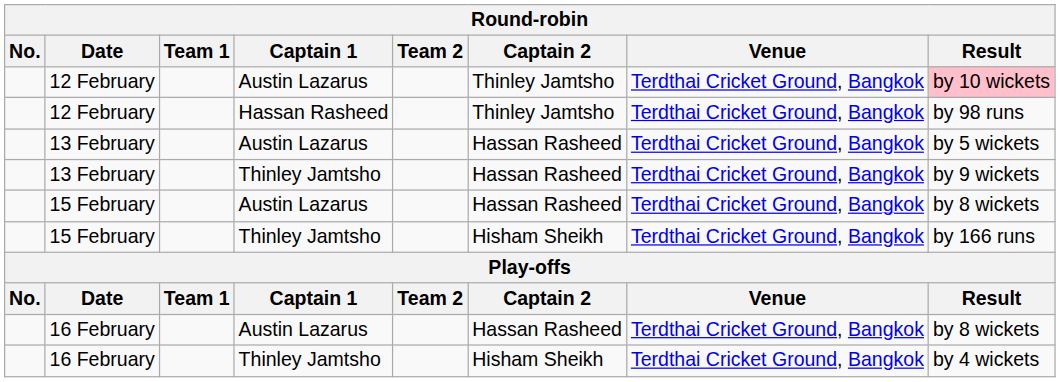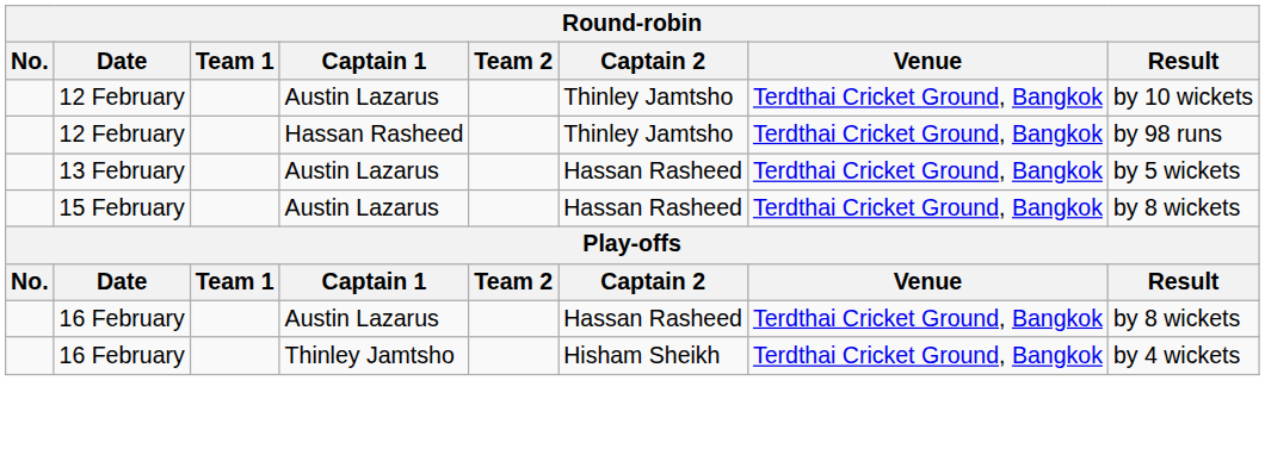 <table class="wikitable">
 <tr>
 <th colspan="8">Round-robin</th>
 </tr>
 <tr>
 <th>No.</th>
 <th>Date</th>
 <th>Team 1</th>
 <th>Captain 1</th>
 <th>Team 2</th>
 <th>Captain 2</th>
 <th>Venue</th>
 <th>Result</th>
 </tr>
 <tr>
 <td></td>
 <td>12 February</td>
 <td></td>
 <td>Austin Lazarus</td>
 <td></td>
 <td>Thinley Jamtsho</td>
 <td><a href='#'>Terdthai Cricket Ground</a>, <a href='#'>Bangkok</a></td>
-<td style="background: pink;"> by 10 wickets</td>
+<td> by 10 wickets</td>
 </tr>
 <tr>
 <td></td>
 <td>12 February</td>
 <td></td>
 <td>Hassan Rasheed</td>
 <td></td>
 <td>Thinley Jamtsho</td>
 <td><a href='#'>Terdthai Cricket Ground</a>, <a href='#'>Bangkok</a></td>
 <td> by 98 runs</td>
 </tr>
 <tr>
 <td></td>
 <td>13 February</td>
 <td></td>
 <td>Austin Lazarus</td>
 <td></td>
 <td>Hassan Rasheed</td>
 <td><a href='#'>Terdthai Cricket Ground</a>, <a href='#'>Bangkok</a></td>
 <td> by 5 wickets</td>
 </tr>
 <tr>
 <td></td>
-<td>13 February</td>
-<td></td>
-<td>Thinley Jamtsho</td>
-<td></td>
-<td>Hassan Rasheed</td>
-<td><a href='#'>Terdthai Cricket Ground</a>, <a href='#'>Bangkok</a></td>
-<td> by 9 wickets</td>
-</tr>
-<tr>
-<td></td>
 <td>15 February</td>
 <td></td>
 <td>Austin Lazarus</td>
 <td></td>
 <td>Hassan Rasheed</td>
 <td><a href='#'>Terdthai Cricket Ground</a>, <a href='#'>Bangkok</a></td>
 <td> by 8 wickets</td>
-</tr>
-<tr>
-<td></td>
-<td>15 February</td>
-<td></td>
-<td>Thinley Jamtsho</td>
-<td></td>
-<td>Hisham Sheikh</td>
-<td><a href='#'>Terdthai Cricket Ground</a>, <a href='#'>Bangkok</a></td>
-<td> by 166 runs</td>
 </tr>
 <tr>
 <th colspan="8">Play-offs</th>
 </tr>
 <tr>
 <th>No.</th>
 <th>Date</th>
 <th>Team 1</th>
 <th>Captain 1</th>
 <th>Team 2</th>
 <th>Captain 2</th>
 <th>Venue</th>
 <th>Result</th>
 </tr>
 <tr>
 <td></td>
 <td>16 February</td>
 <td></td>
 <td>Austin Lazarus</td>
 <td></td>
 <td>Hassan Rasheed</td>
 <td><a href='#'>Terdthai Cricket Ground</a>, <a href='#'>Bangkok</a></td>
 <td> by 8 wickets</td>
 </tr>
 <tr>
 <td></td>
 <td>16 February</td>
 <td></td>
 <td>Thinley Jamtsho</td>
 <td></td>
 <td>Hisham Sheikh</td>
 <td><a href='#'>Terdthai Cricket Ground</a>, <a href='#'>Bangkok</a></td>
 <td> by 4 wickets</td>
 </tr>
 </table>
